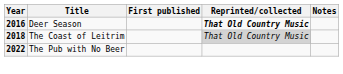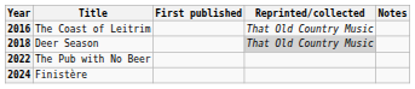 <table class='wikitable sortable'>
 <tr>
 <th>Year</th>
 <th>Title</th>
 <th>First published</th>
 <th>Reprinted/collected</th>
 <th>Notes</th>
 </tr>
 <tr>
 <th>2016</th>
-<td>Deer Season</td>
+<td>The Coast of Leitrim</td>
 <td></td>
-<td><strong><em>That Old Country Music</em></strong></td>
+<td><em>That Old Country Music</em></td>
 <td></td>
 </tr>
 <tr>
 <th>2018</th>
-<td>The Coast of Leitrim</td>
+<td>Deer Season</td>
 <td></td>
 <td style="background: lightgrey;"><em>That Old Country Music</em></td>
 <td></td>
 </tr>
 <tr>
 <th>2022</th>
 <td>The Pub with No Beer</td>
 <td></td>
 <td></td>
 <td></td>
 </tr>
+<tr>
+<th>2024</th>
+<td>Finistère</td>
+<td></td>
+<td></td>
+<td></td>
+</tr>
 </table>
